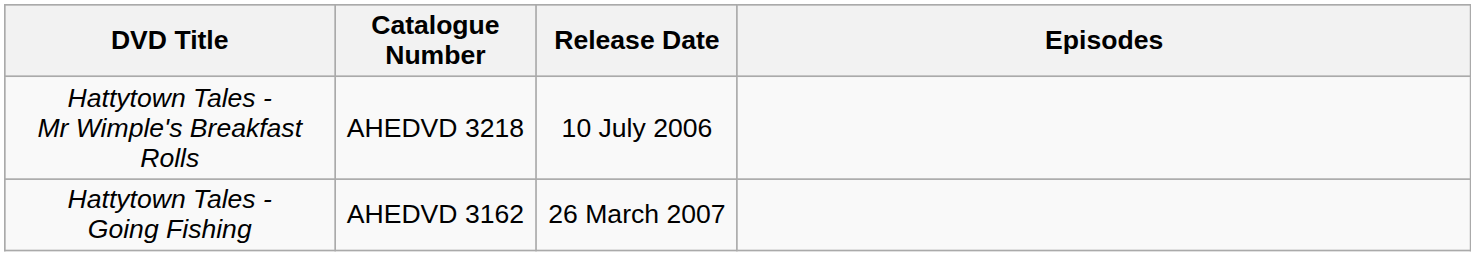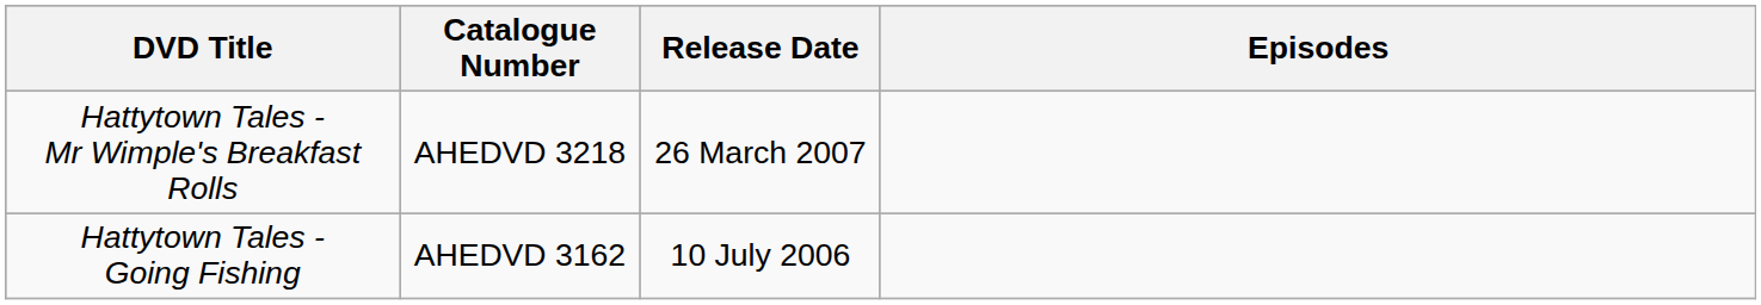 <table class="wikitable" style="text-align:center; width:100%;">
 <tr>
 <th style="width:18%;">DVD Title</th>
 <th style="width:11%;">Catalogue<br>Number</th>
 <th style="width:11%;">Release Date</th>
 <th style="width:40%;">Episodes</th>
 </tr>
 <tr>
 <td><em>Hattytown Tales -<br>Mr Wimple's Breakfast Rolls</em></td>
 <td>AHEDVD 3218</td>
-<td>10 July 2006</td>
+<td>26 March 2007</td>
 <td></td>
 </tr>
 <tr>
 <td><em>Hattytown Tales -<br>Going Fishing</em></td>
 <td>AHEDVD 3162</td>
-<td>26 March 2007</td>
+<td>10 July 2006</td>
 <td></td>
 </tr>
 </table>
